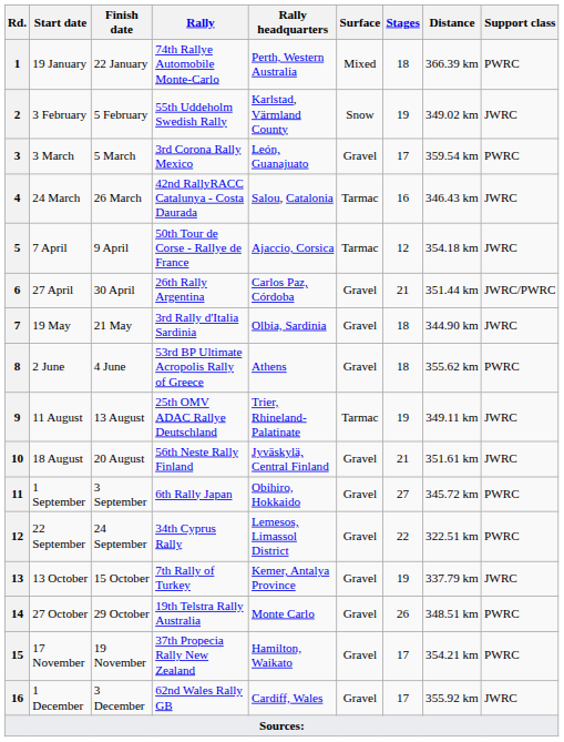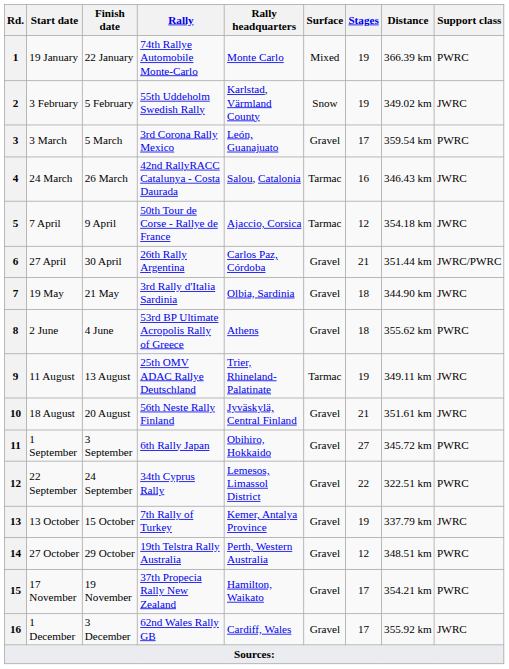 <table class="wikitable" style="font-size: 85%;">
 <tr>
 <th>Rd.</th>
 <th>Start date</th>
 <th>Finish date</th>
 <th><a href='#'>Rally</a></th>
 <th>Rally headquarters</th>
 <th>Surface</th>
 <th><a href='#'>Stages</a></th>
 <th>Distance</th>
 <th>Support class</th>
 </tr>
 <tr>
 <th>1</th>
 <td>19 January</td>
 <td>22 January</td>
 <td> <a href='#'>74th Rallye Automobile Monte-Carlo</a></td>
-<td><a href='#'>Perth, Western Australia</a></td>
+<td><a href='#'>Monte Carlo</a></td>
 <td align=center>Mixed</td>
-<td align=center>18</td>
+<td align=center>19</td>
 <td align=center>366.39 km</td>
 <td>PWRC</td>
 </tr>
 <tr>
 <th>2</th>
 <td>3 February</td>
 <td>5 February</td>
 <td> <a href='#'>55th Uddeholm Swedish Rally</a></td>
 <td><a href='#'>Karlstad</a>, <a href='#'>Värmland County</a></td>
 <td align=center>Snow</td>
 <td align=center>19</td>
 <td align=center>349.02 km</td>
 <td>JWRC</td>
 </tr>
 <tr>
 <th>3</th>
 <td>3 March</td>
 <td>5 March</td>
 <td> <a href='#'>3rd Corona Rally Mexico</a></td>
 <td><a href='#'>León, Guanajuato</a></td>
 <td align=center>Gravel</td>
 <td align=center>17</td>
 <td align=center>359.54 km</td>
 <td>PWRC</td>
 </tr>
 <tr>
 <th>4</th>
 <td>24 March</td>
 <td>26 March</td>
 <td> <a href='#'>42nd RallyRACC Catalunya - Costa Daurada</a></td>
 <td><a href='#'>Salou</a>, <a href='#'>Catalonia</a></td>
 <td align="center">Tarmac</td>
 <td align="center">16</td>
 <td align="center">346.43 km</td>
 <td>JWRC</td>
 </tr>
 <tr>
 <th>5</th>
 <td>7 April</td>
 <td>9 April</td>
 <td> <a href='#'>50th Tour de Corse - Rallye de France</a></td>
 <td><a href='#'>Ajaccio, Corsica</a></td>
 <td align="center">Tarmac</td>
 <td align="center">12</td>
 <td align="center">354.18 km</td>
 <td>JWRC</td>
 </tr>
 <tr>
 <th>6</th>
 <td>27 April</td>
 <td>30 April</td>
 <td> <a href='#'>26th Rally Argentina</a></td>
 <td><a href='#'>Carlos Paz, Córdoba</a></td>
 <td align="center">Gravel</td>
 <td align="center">21</td>
 <td align="center">351.44 km</td>
 <td>JWRC/PWRC</td>
 </tr>
 <tr>
 <th>7</th>
 <td>19 May</td>
 <td>21 May</td>
 <td> <a href='#'>3rd Rally d'Italia Sardinia</a></td>
 <td><a href='#'>Olbia, Sardinia</a></td>
 <td align="center">Gravel</td>
 <td align="center">18</td>
 <td align="center">344.90 km</td>
 <td>JWRC</td>
 </tr>
 <tr>
 <th>8</th>
 <td>2 June</td>
 <td>4 June</td>
 <td> <a href='#'>53rd BP Ultimate Acropolis Rally of Greece</a></td>
 <td><a href='#'>Athens</a></td>
 <td align="center">Gravel</td>
 <td align="center">18</td>
 <td align="center">355.62 km</td>
 <td>PWRC</td>
 </tr>
 <tr>
 <th>9</th>
 <td>11 August</td>
 <td>13 August</td>
 <td> <a href='#'>25th OMV ADAC Rallye Deutschland</a></td>
 <td><a href='#'>Trier, Rhineland-Palatinate</a></td>
 <td align="center">Tarmac</td>
 <td align="center">19</td>
 <td align="center">349.11 km</td>
 <td>JWRC</td>
 </tr>
 <tr>
 <th>10</th>
 <td>18 August</td>
 <td>20 August</td>
 <td> <a href='#'>56th Neste Rally Finland</a></td>
 <td><a href='#'>Jyväskylä, Central Finland</a></td>
 <td align="center">Gravel</td>
 <td align="center">21</td>
 <td align="center">351.61 km</td>
 <td>JWRC</td>
 </tr>
 <tr>
 <th>11</th>
 <td>1 September</td>
 <td>3 September</td>
 <td> <a href='#'>6th Rally Japan</a></td>
 <td><a href='#'>Obihiro, Hokkaido</a></td>
 <td align="center">Gravel</td>
 <td align="center">27</td>
 <td align="center">345.72 km</td>
 <td>PWRC</td>
 </tr>
 <tr>
 <th>12</th>
 <td>22 September</td>
 <td>24 September</td>
 <td> <a href='#'>34th Cyprus Rally</a></td>
 <td><a href='#'>Lemesos, Limassol District</a></td>
 <td align="center">Gravel</td>
 <td align="center">22</td>
 <td align="center">322.51 km</td>
 <td>PWRC</td>
 </tr>
 <tr>
 <th>13</th>
 <td>13 October</td>
 <td>15 October</td>
 <td> <a href='#'>7th Rally of Turkey</a></td>
 <td><a href='#'>Kemer, Antalya Province</a></td>
 <td align="center">Gravel</td>
 <td align="center">19</td>
 <td align="center">337.79 km</td>
 <td>JWRC</td>
 </tr>
 <tr>
 <th>14</th>
 <td>27 October</td>
 <td>29 October</td>
 <td> <a href='#'>19th Telstra Rally Australia</a></td>
-<td><a href='#'>Monte Carlo</a></td>
+<td><a href='#'>Perth, Western Australia</a></td>
 <td align="center">Gravel</td>
-<td align="center">26</td>
+<td align="center">12</td>
 <td align="center">348.51 km</td>
 <td>PWRC</td>
 </tr>
 <tr>
 <th>15</th>
 <td>17 November</td>
 <td>19 November</td>
 <td> <a href='#'>37th Propecia Rally New Zealand</a></td>
 <td><a href='#'>Hamilton, Waikato</a></td>
 <td align="center">Gravel</td>
 <td align="center">17</td>
 <td align="center">354.21 km</td>
 <td>PWRC</td>
 </tr>
 <tr>
 <th>16</th>
 <td>1 December</td>
 <td>3 December</td>
 <td> <a href='#'>62nd Wales Rally GB</a></td>
 <td><a href='#'>Cardiff, Wales</a></td>
 <td align=center>Gravel</td>
 <td align=center>17</td>
 <td align=center>355.92 km</td>
 <td>JWRC</td>
 </tr>
 <tr>
 <td colspan="9" style="background-color:#EAECF0;text-align:center"><strong>Sources:</strong></td>
 </tr>
 </table>
